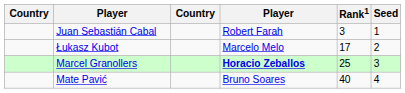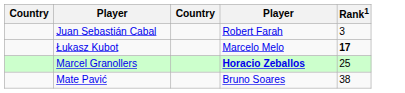 <table class="sortable wikitable">
 <tr>
 <th width="70">Country</th>
 <th width="175">Player</th>
 <th width="70">Country</th>
 <th width="175">Player</th>
 <th>Rank<sup>1</sup></th>
-<th>Seed</th>
 </tr>
 <tr>
 <td></td>
 <td><a href='#'>Juan Sebastián Cabal</a></td>
 <td></td>
 <td><a href='#'>Robert Farah</a></td>
 <td>3</td>
-<td>1</td>
 </tr>
 <tr>
 <td></td>
 <td><a href='#'>Łukasz Kubot</a></td>
 <td></td>
 <td><a href='#'>Marcelo Melo</a></td>
-<td>17</td>
-<td>2</td>
+<td><strong>17</strong></td>
 </tr>
 <tr style="background:#cfc;">
 <td></td>
 <td><a href='#'>Marcel Granollers</a></td>
 <td></td>
 <td><strong><a href='#'>Horacio Zeballos</a></strong></td>
 <td>25</td>
-<td>3</td>
 </tr>
 <tr>
 <td></td>
 <td><a href='#'>Mate Pavić</a></td>
 <td></td>
 <td><a href='#'>Bruno Soares</a></td>
-<td>40</td>
-<td>4</td>
+<td>38</td>
 </tr>
 </table>
